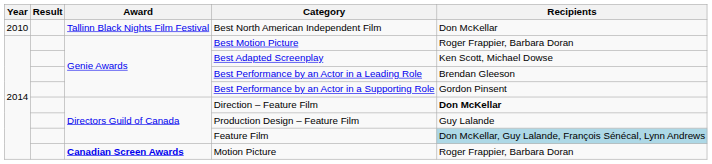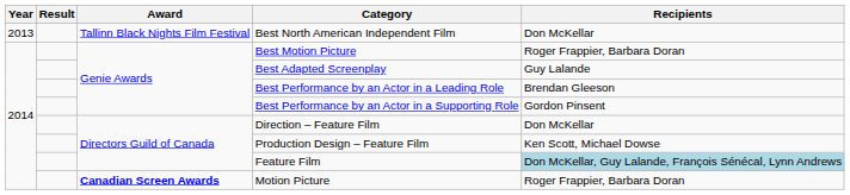 <table class="wikitable sortable">
 <tr>
 <th>Year</th>
 <th>Result</th>
 <th>Award</th>
 <th>Category</th>
 <th>Recipients</th>
 </tr>
 <tr>
-<td>2010</td>
+<td>2013</td>
 <td></td>
 <td><a href='#'>Tallinn Black Nights Film Festival</a></td>
 <td>Best North American Independent Film</td>
 <td>Don McKellar</td>
 </tr>
 <tr>
 <td rowspan="8">2014</td>
 <td></td>
 <td rowspan="4"><a href='#'>Genie Awards</a></td>
 <td><a href='#'>Best Motion Picture</a></td>
 <td>Roger Frappier, Barbara Doran</td>
 </tr>
 <tr>
 <td></td>
 <td><a href='#'>Best Adapted Screenplay</a></td>
-<td>Ken Scott, Michael Dowse</td>
+<td>Guy Lalande</td>
 </tr>
 <tr>
 <td></td>
 <td><a href='#'>Best Performance by an Actor in a Leading Role</a></td>
 <td>Brendan Gleeson</td>
 </tr>
 <tr>
 <td></td>
 <td><a href='#'>Best Performance by an Actor in a Supporting Role</a></td>
 <td>Gordon Pinsent</td>
 </tr>
 <tr>
 <td></td>
 <td rowspan="3"><a href='#'>Directors Guild of Canada</a></td>
 <td>Direction – Feature Film</td>
-<td><strong>Don McKellar</strong></td>
+<td>Don McKellar</td>
 </tr>
 <tr>
 <td></td>
 <td>Production Design – Feature Film</td>
-<td>Guy Lalande</td>
+<td>Ken Scott, Michael Dowse</td>
 </tr>
 <tr>
 <td></td>
 <td>Feature Film</td>
 <td style="background: lightblue;">Don McKellar, Guy Lalande, François Sénécal, Lynn Andrews</td>
 </tr>
 <tr>
 <td></td>
 <td><strong><a href='#'>Canadian Screen Awards</a></strong></td>
 <td>Motion Picture</td>
 <td>Roger Frappier, Barbara Doran</td>
 </tr>
 </table>
